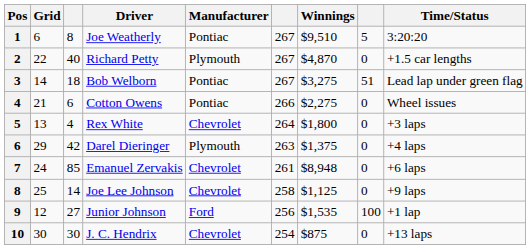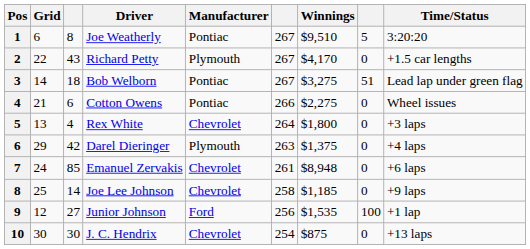 <table class="sortable wikitable" style="font-size:95%">
 <tr>
 <th>Pos</th>
 <th>Grid</th>
 <th></th>
 <th>Driver</th>
 <th>Manufacturer</th>
 <th></th>
 <th>Winnings</th>
 <th></th>
 <th>Time/Status</th>
 </tr>
 <tr>
 <th>1</th>
 <td>6</td>
 <td>8</td>
 <td><a href='#'>Joe Weatherly</a></td>
 <td>Pontiac</td>
 <td>267</td>
 <td>$9,510</td>
 <td>5</td>
 <td>3:20:20</td>
 </tr>
 <tr>
 <th>2</th>
 <td>22</td>
-<td>40</td>
+<td>43</td>
 <td><a href='#'>Richard Petty</a></td>
 <td>Plymouth</td>
 <td>267</td>
-<td>$4,870</td>
+<td>$4,170</td>
 <td>0</td>
 <td>+1.5 car lengths</td>
 </tr>
 <tr>
 <th>3</th>
 <td>14</td>
 <td>18</td>
 <td><a href='#'>Bob Welborn</a></td>
 <td>Pontiac</td>
 <td>267</td>
 <td>$3,275</td>
 <td>51</td>
 <td>Lead lap under green flag</td>
 </tr>
 <tr>
 <th>4</th>
 <td>21</td>
 <td>6</td>
 <td><a href='#'>Cotton Owens</a></td>
 <td>Pontiac</td>
 <td>266</td>
 <td>$2,275</td>
 <td>0</td>
 <td>Wheel issues</td>
 </tr>
 <tr>
 <th>5</th>
 <td>13</td>
 <td>4</td>
 <td><a href='#'>Rex White</a></td>
 <td><a href='#'>Chevrolet</a></td>
 <td>264</td>
 <td>$1,800</td>
 <td>0</td>
 <td>+3 laps</td>
 </tr>
 <tr>
 <th>6</th>
 <td>29</td>
 <td>42</td>
 <td><a href='#'>Darel Dieringer</a></td>
 <td>Plymouth</td>
 <td>263</td>
 <td>$1,375</td>
 <td>0</td>
 <td>+4 laps</td>
 </tr>
 <tr>
 <th>7</th>
 <td>24</td>
 <td>85</td>
 <td><a href='#'>Emanuel Zervakis</a></td>
 <td><a href='#'>Chevrolet</a></td>
 <td>261</td>
 <td>$8,948</td>
 <td>0</td>
 <td>+6 laps</td>
 </tr>
 <tr>
 <th>8</th>
 <td>25</td>
 <td>14</td>
 <td><a href='#'>Joe Lee Johnson</a></td>
 <td><a href='#'>Chevrolet</a></td>
 <td>258</td>
-<td>$1,125</td>
+<td>$1,185</td>
 <td>0</td>
 <td>+9 laps</td>
 </tr>
 <tr>
 <th>9</th>
 <td>12</td>
 <td>27</td>
 <td><a href='#'>Junior Johnson</a></td>
 <td><a href='#'>Ford</a></td>
 <td>256</td>
 <td>$1,535</td>
 <td>100</td>
 <td>+1 lap</td>
 </tr>
 <tr>
 <th>10</th>
 <td>30</td>
 <td>30</td>
 <td><a href='#'>J. C. Hendrix</a></td>
 <td><a href='#'>Chevrolet</a></td>
 <td>254</td>
 <td>$875</td>
 <td>0</td>
 <td>+13 laps</td>
 </tr>
 </table>
